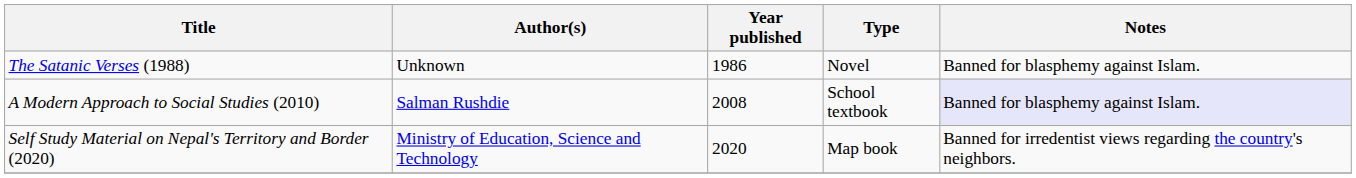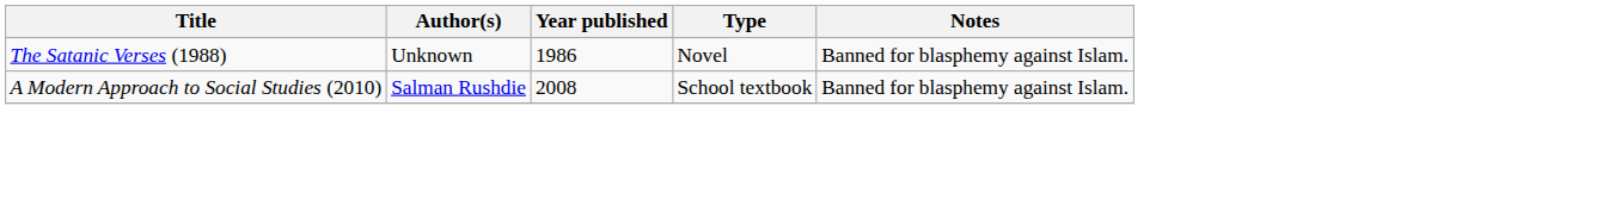 <table class="wikitable sortable">
 <tr>
 <th>Title</th>
 <th>Author(s)</th>
 <th>Year published</th>
 <th>Type</th>
 <th class="unsortable">Notes</th>
 </tr>
 <tr>
 <td><em><a href='#'>The Satanic Verses</a></em> (1988)</td>
 <td>Unknown</td>
 <td>1986</td>
 <td>Novel</td>
 <td>Banned for blasphemy against Islam.</td>
 </tr>
 <tr>
 <td><em>A Modern Approach to Social Studies</em> (2010)</td>
 <td><a href='#'>Salman Rushdie</a></td>
 <td>2008</td>
 <td>School textbook</td>
-<td style="background: lavender;">Banned for blasphemy against Islam.</td>
-</tr>
-<tr>
-<td><em>Self Study Material on Nepal's Territory and Border</em> (2020)</td>
-<td><a href='#'>Ministry of Education, Science and Technology</a></td>
-<td>2020</td>
-<td>Map book</td>
-<td>Banned for irredentist views regarding <a href='#'>the country</a>'s neighbors.</td>
+<td>Banned for blasphemy against Islam.</td>
 </tr>
 <tr>
 </tr>
 </table>
